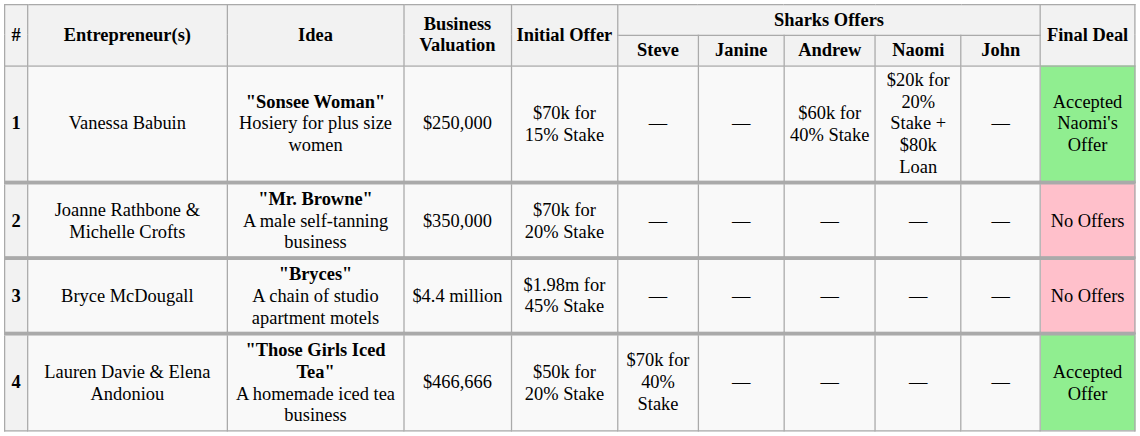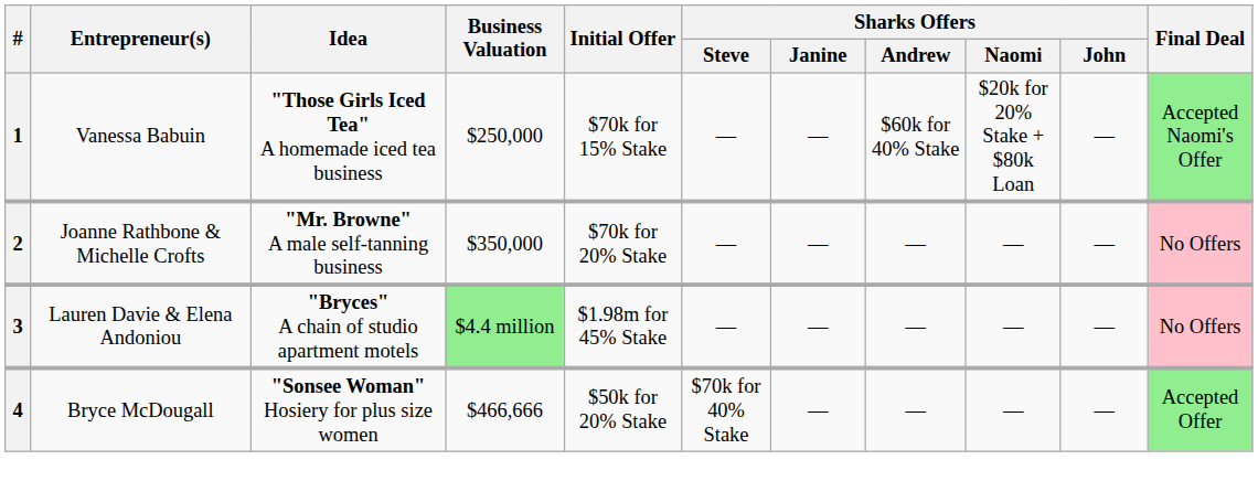 <table class="wikitable plainrowheaders" style="font-size:90%; text-align:center; width: 100%; margin-left: auto; margin-right: auto;">
 <tr>
 <th scope="col" bgcolor="lightgrey" rowspan="2" width="15" align="center">#</th>
 <th scope="col" bgcolor="lightgrey" rowspan="2" width="200" align="center">Entrepreneur(s)</th>
 <th scope="col" bgcolor="lightgrey" rowspan="2" width="200" align="center">Idea</th>
 <th scope="col" bgcolor="lightgrey" rowspan="2" width="95" align="center">Business Valuation</th>
 <th scope="col" bgcolor="lightgrey" rowspan="2" width="110" align="center">Initial Offer</th>
 <th scope="col" bgcolor="lightgrey" colspan="5">Sharks Offers</th>
 <th scope="col" bgcolor="lightgrey" rowspan="2" width="80" align="center">Final Deal</th>
 </tr>
 <tr>
 <th width="80" align="center"><strong>Steve</strong></th>
 <th width="80" align="center"><strong>Janine</strong></th>
 <th width="80" align="center"><strong>Andrew</strong></th>
 <th width="80" align="center"><strong>Naomi</strong></th>
 <th width="80" align="center"><strong>John</strong></th>
 </tr>
 <tr>
 <th>1</th>
 <td>Vanessa Babuin</td>
-<td><strong>"Sonsee Woman"</strong><br> Hosiery for plus size women</td>
+<td><strong>"Those Girls Iced Tea"</strong><br> A homemade iced tea business</td>
 <td>$250,000</td>
 <td>$70k for 15% Stake</td>
 <td>—</td>
 <td>—</td>
 <td>$60k for 40% Stake</td>
 <td>$20k for 20% Stake + $80k Loan</td>
 <td>—</td>
 <td bgcolor="lightgreen">Accepted Naomi's Offer</td>
 </tr>
 <tr>
 </tr>
 <tr style="border-top:3px solid #aaa;">
 <th>2</th>
 <td>Joanne Rathbone & Michelle Crofts</td>
 <td><strong>"Mr. Browne"</strong><br> A male self-tanning business</td>
 <td>$350,000</td>
 <td>$70k for 20% Stake</td>
 <td>—</td>
 <td>—</td>
 <td>—</td>
 <td>—</td>
 <td>—</td>
 <td bgcolor="pink">No Offers</td>
 </tr>
 <tr>
 </tr>
 <tr style="border-top:3px solid #aaa;">
 <th>3</th>
-<td>Bryce McDougall</td>
+<td>Lauren Davie & Elena Andoniou</td>
 <td><strong>"Bryces"</strong><br> A chain of studio apartment motels</td>
-<td>$4.4 million</td>
+<td style="background: lightgreen;">$4.4 million</td>
 <td>$1.98m for 45% Stake</td>
 <td>—</td>
 <td>—</td>
 <td>—</td>
 <td>—</td>
 <td>—</td>
 <td bgcolor="pink">No Offers</td>
 </tr>
 <tr>
 </tr>
 <tr style="border-top:3px solid #aaa;">
 <th>4</th>
-<td>Lauren Davie & Elena Andoniou</td>
-<td><strong>"Those Girls Iced Tea"</strong><br> A homemade iced tea business</td>
+<td>Bryce McDougall</td>
+<td><strong>"Sonsee Woman"</strong><br> Hosiery for plus size women</td>
 <td>$466,666</td>
 <td>$50k for 20% Stake</td>
 <td>$70k for 40% Stake</td>
 <td>—</td>
 <td>—</td>
 <td>—</td>
 <td>—</td>
 <td bgcolor="lightgreen">Accepted Offer</td>
 </tr>
 </table>
